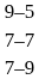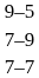 <table style="text-align:center">
 <tr>
 <th width=200></th>
 <th width=100></th>
 <th width=200></th>
 </tr>
 <tr>
 <td align=right><strong></strong></td>
 <td>9–5</td>
 <td align=left></td>
 </tr>
 <tr>
+<td align=right></td>
+<td>7–9</td>
+<td align=left><strong></strong></td>
+</tr>
+<tr>
 <td align=right><strong></strong></td>
 <td>7–7</td>
 <td align=left><strong></strong></td>
 </tr>
-<tr>
-<td align=right></td>
-<td>7–9</td>
-<td align=left><strong></strong></td>
-</tr>
 </table>
